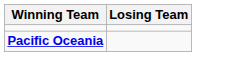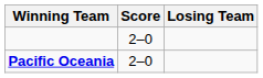 <table class=wikitable style="border:1px solid #AAAAAA;">
 <tr>
 <th>Winning Team</th>
+<th>Score</th>
 <th>Losing Team</th>
 </tr>
 <tr>
 <td><strong></strong></td>
+<td align="center">2–0</td>
 <td></td>
 </tr>
 <tr>
 <td><strong> <a href='#'>Pacific Oceania</a></strong></td>
+<td align="center">2–0</td>
 <td></td>
 </tr>
 </table>
